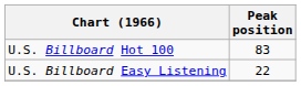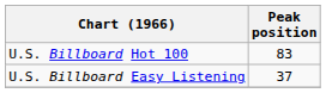 <table class="wikitable">
 <tr>
 <th>Chart (1966)</th>
 <th>Peak<br>position</th>
 </tr>
 <tr>
 <td>U.S. <em><a href='#'>Billboard</a></em> <a href='#'>Hot 100</a></td>
 <td style="text-align:center;">83</td>
 </tr>
 <tr>
 <td>U.S. <em>Billboard</em> <a href='#'>Easy Listening</a></td>
-<td style="text-align:center;">22</td>
+<td style="text-align:center;">37</td>
 </tr>
 <tr>
 </tr>
 </table>
